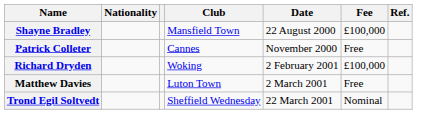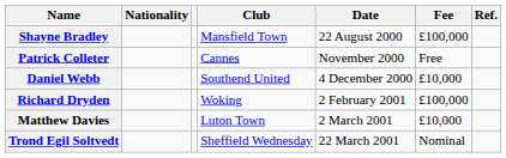 <table class="wikitable plainrowheaders">
 <tr>
 <th scope="col">Name</th>
 <th scope="col">Nationality</th>
 <th scope="col"></th>
 <th scope="col">Club</th>
 <th scope="col">Date</th>
 <th scope="col">Fee</th>
 <th scope="col">Ref.</th>
 </tr>
 <tr>
 <th scope="row"><a href='#'>Shayne Bradley</a></th>
 <td></td>
 <td align="center"></td>
 <td> <a href='#'>Mansfield Town</a></td>
 <td>22 August 2000</td>
 <td>£100,000</td>
 <td align="center"></td>
 </tr>
 <tr>
 <th scope="row"><a href='#'>Patrick Colleter</a></th>
 <td></td>
 <td align="center"></td>
 <td> <a href='#'>Cannes</a></td>
 <td>November 2000</td>
 <td>Free</td>
 <td align="center"></td>
 </tr>
 <tr>
+<th scope="row"><a href='#'>Daniel Webb</a></th>
+<td></td>
+<td align="center"></td>
+<td> <a href='#'>Southend United</a></td>
+<td>4 December 2000</td>
+<td>£10,000</td>
+<td align="center"></td>
+</tr>
+<tr>
 <th scope="row"><a href='#'>Richard Dryden</a></th>
 <td></td>
 <td align="center"></td>
 <td> <a href='#'>Woking</a></td>
 <td>2 February 2001</td>
 <td>£100,000</td>
 <td align="center"></td>
 </tr>
 <tr>
 <th scope="row">Matthew Davies</th>
 <td></td>
 <td align="center"></td>
 <td> <a href='#'>Luton Town</a></td>
 <td>2 March 2001</td>
-<td>Free</td>
+<td>£10,000</td>
 <td align="center"></td>
 </tr>
 <tr>
 <th scope="row"><a href='#'>Trond Egil Soltvedt</a></th>
 <td></td>
 <td align="center"></td>
 <td> <a href='#'>Sheffield Wednesday</a></td>
 <td>22 March 2001</td>
 <td>Nominal</td>
 <td align="center"></td>
 </tr>
 </table>
